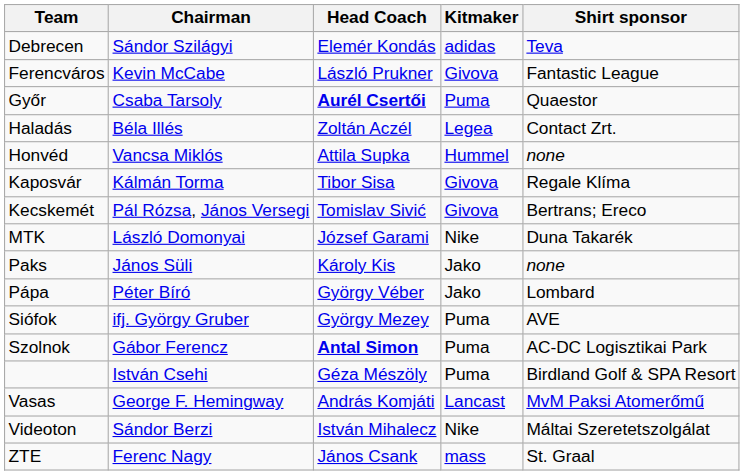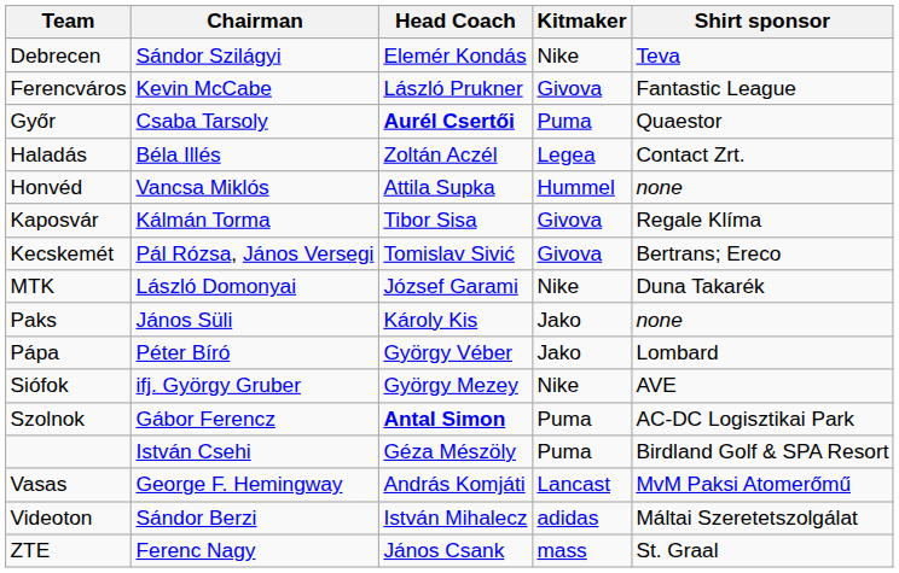 <table class="wikitable sortable">
 <tr>
 <th>Team</th>
 <th>Chairman</th>
 <th>Head Coach</th>
 <th>Kitmaker</th>
 <th>Shirt sponsor</th>
 </tr>
 <tr>
 <td>Debrecen</td>
 <td> <a href='#'>Sándor Szilágyi</a></td>
 <td> <a href='#'>Elemér Kondás</a></td>
-<td><a href='#'>adidas</a></td>
+<td>Nike</td>
 <td><a href='#'>Teva</a></td>
 </tr>
 <tr>
 <td>Ferencváros</td>
 <td> <a href='#'>Kevin McCabe</a></td>
 <td> <a href='#'>László Prukner</a></td>
 <td><a href='#'>Givova</a></td>
 <td>Fantastic League</td>
 </tr>
 <tr>
 <td>Győr</td>
 <td> <a href='#'>Csaba Tarsoly</a></td>
 <td><strong> <a href='#'>Aurél Csertői</a></strong></td>
 <td><a href='#'>Puma</a></td>
 <td>Quaestor</td>
 </tr>
 <tr>
 <td>Haladás</td>
 <td> <a href='#'>Béla Illés</a></td>
 <td> <a href='#'>Zoltán Aczél</a></td>
 <td><a href='#'>Legea</a></td>
 <td>Contact Zrt.</td>
 </tr>
 <tr>
 <td>Honvéd</td>
 <td> <a href='#'>Vancsa Miklós</a></td>
 <td> <a href='#'>Attila Supka</a></td>
 <td><a href='#'>Hummel</a></td>
 <td><em>none</em></td>
 </tr>
 <tr>
 <td>Kaposvár</td>
 <td> <a href='#'>Kálmán Torma</a></td>
 <td> <a href='#'>Tibor Sisa</a></td>
 <td><a href='#'>Givova</a></td>
 <td>Regale Klíma</td>
 </tr>
 <tr>
 <td>Kecskemét</td>
 <td> <a href='#'>Pál Rózsa</a>, <a href='#'>János Versegi</a></td>
 <td> <a href='#'>Tomislav Sivić</a></td>
 <td><a href='#'>Givova</a></td>
 <td>Bertrans; Ereco</td>
 </tr>
 <tr>
 <td>MTK</td>
 <td> <a href='#'>László Domonyai</a></td>
 <td> <a href='#'>József Garami</a></td>
 <td>Nike</td>
 <td>Duna Takarék</td>
 </tr>
 <tr>
 <td>Paks</td>
 <td> <a href='#'>János Süli</a></td>
 <td> <a href='#'>Károly Kis</a></td>
 <td>Jako</td>
 <td><em>none</em></td>
 </tr>
 <tr>
 <td>Pápa</td>
 <td> <a href='#'>Péter Bíró</a></td>
 <td> <a href='#'>György Véber</a></td>
 <td>Jako</td>
 <td>Lombard</td>
 </tr>
 <tr>
 <td>Siófok</td>
 <td> <a href='#'>ifj. György Gruber</a></td>
 <td> <a href='#'>György Mezey</a></td>
-<td>Puma</td>
+<td>Nike</td>
 <td>AVE</td>
 </tr>
 <tr>
 <td>Szolnok</td>
 <td> <a href='#'>Gábor Ferencz</a></td>
 <td><strong> <a href='#'>Antal Simon</a></strong></td>
 <td>Puma</td>
 <td>AC-DC Logisztikai Park</td>
 </tr>
 <tr>
 <td></td>
 <td> <a href='#'>István Csehi</a></td>
 <td> <a href='#'>Géza Mészöly</a></td>
 <td>Puma</td>
 <td>Birdland Golf & SPA Resort</td>
 </tr>
 <tr>
 <td>Vasas</td>
 <td> <a href='#'>George F. Hemingway</a></td>
 <td> <a href='#'>András Komjáti</a></td>
 <td><a href='#'>Lancast</a></td>
 <td><a href='#'>MvM Paksi Atomerőmű</a></td>
 </tr>
 <tr>
 <td>Videoton</td>
 <td> <a href='#'>Sándor Berzi</a></td>
 <td> <a href='#'>István Mihalecz</a></td>
-<td>Nike</td>
+<td><a href='#'>adidas</a></td>
 <td>Máltai Szeretetszolgálat</td>
 </tr>
 <tr>
 <td>ZTE</td>
 <td> <a href='#'>Ferenc Nagy</a></td>
 <td> <a href='#'>János Csank</a></td>
 <td><a href='#'>mass</a></td>
 <td>St. Graal</td>
 </tr>
 </table>
